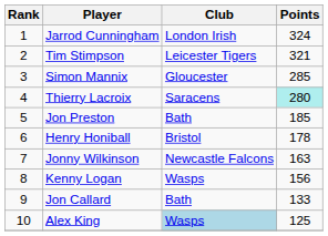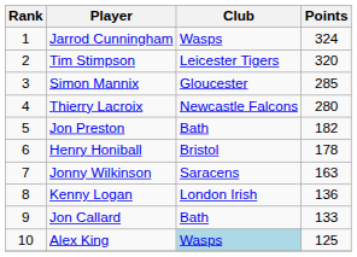 <table class="wikitable" style="text-align:center">
 <tr>
 <th>Rank</th>
 <th>Player</th>
 <th>Club</th>
 <th style="width:50px;">Points</th>
 </tr>
 <tr>
 <td>1</td>
 <td align=left> <a href='#'>Jarrod Cunningham</a></td>
-<td align=left><a href='#'>London Irish</a></td>
+<td align=left><a href='#'>Wasps</a></td>
 <td>324</td>
 </tr>
 <tr>
 <td>2</td>
 <td align=left> <a href='#'>Tim Stimpson</a></td>
 <td align=left><a href='#'>Leicester Tigers</a></td>
-<td>321</td>
+<td>320</td>
 </tr>
 <tr>
 <td>3</td>
 <td align=left> <a href='#'>Simon Mannix</a></td>
 <td align=left><a href='#'>Gloucester</a></td>
 <td>285</td>
 </tr>
 <tr>
 <td>4</td>
 <td align=left> <a href='#'>Thierry Lacroix</a></td>
-<td align=left><a href='#'>Saracens</a></td>
-<td style="background: paleturquoise;">280</td>
+<td align=left><a href='#'>Newcastle Falcons</a></td>
+<td>280</td>
 </tr>
 <tr>
 <td>5</td>
 <td align=left> <a href='#'>Jon Preston</a></td>
 <td align=left><a href='#'>Bath</a></td>
-<td>185</td>
+<td>182</td>
 </tr>
 <tr>
 <td>6</td>
 <td align=left> <a href='#'>Henry Honiball</a></td>
 <td align=left><a href='#'>Bristol</a></td>
 <td>178</td>
 </tr>
 <tr>
 <td>7</td>
 <td align=left> <a href='#'>Jonny Wilkinson</a></td>
-<td align=left><a href='#'>Newcastle Falcons</a></td>
+<td align=left><a href='#'>Saracens</a></td>
 <td>163</td>
 </tr>
 <tr>
 <td>8</td>
 <td align=left> <a href='#'>Kenny Logan</a></td>
-<td align=left><a href='#'>Wasps</a></td>
-<td>156</td>
+<td align=left><a href='#'>London Irish</a></td>
+<td>136</td>
 </tr>
 <tr>
 <td>9</td>
 <td align=left> <a href='#'>Jon Callard</a></td>
 <td align=left><a href='#'>Bath</a></td>
 <td>133</td>
 </tr>
 <tr>
 <td>10</td>
 <td align=left> <a href='#'>Alex King</a></td>
 <td align=left style="background: lightblue;"><a href='#'>Wasps</a></td>
 <td>125</td>
 </tr>
 <tr>
 </tr>
 </table>
